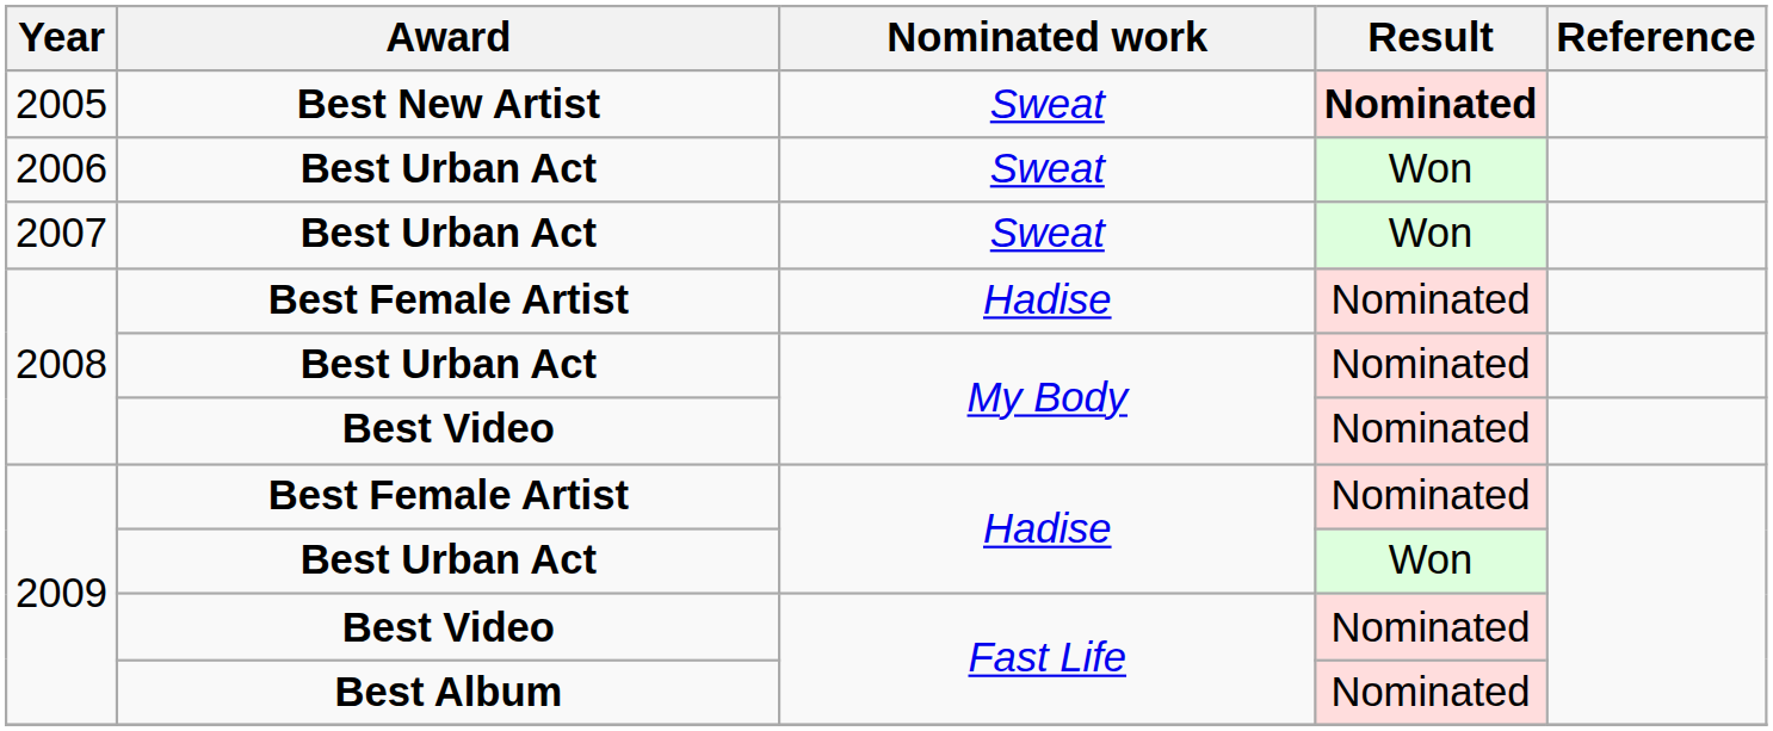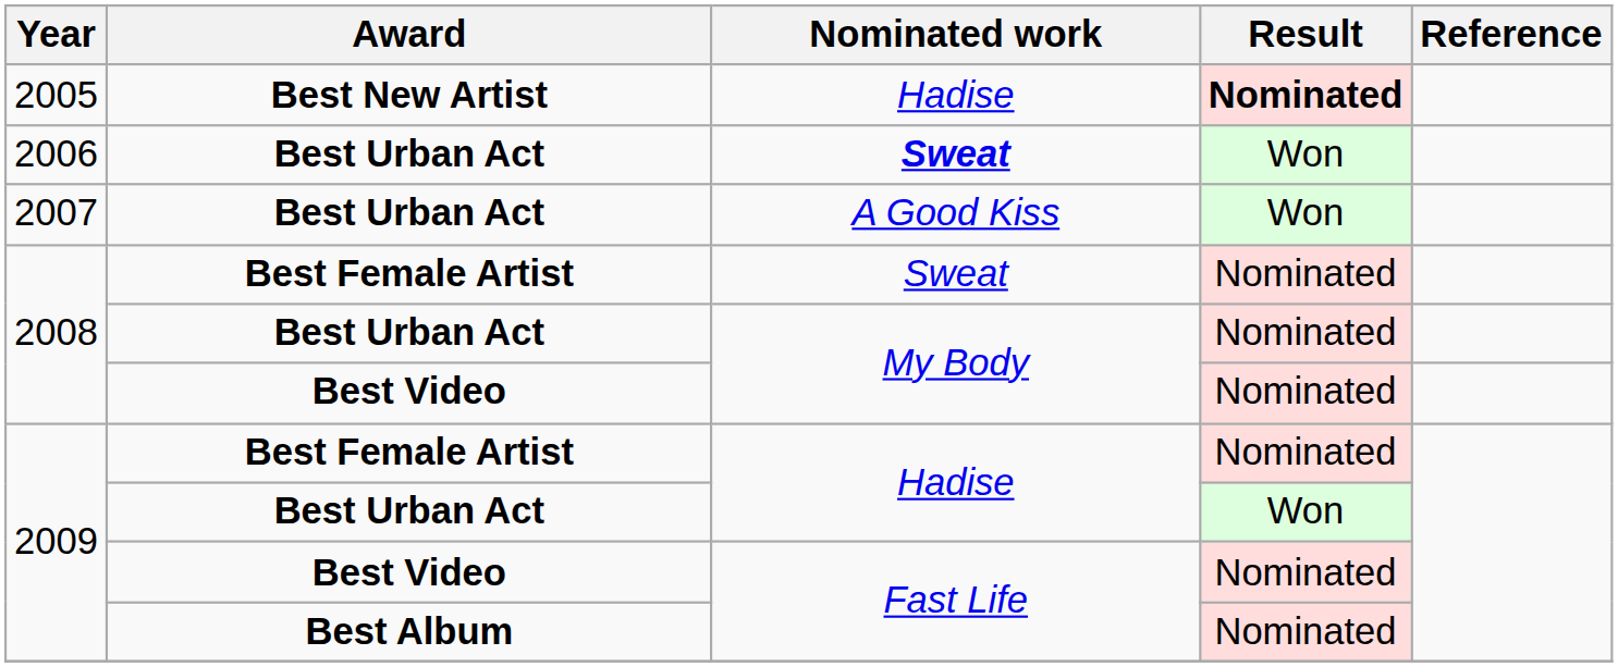 <table class="wikitable">
 <tr>
 <th>Year</th>
 <th>Award</th>
 <th>Nominated work</th>
 <th>Result</th>
 <th>Reference</th>
 </tr>
 <tr>
 <td>2005</td>
 <td width="250" align="center"><strong>Best New Artist</strong></td>
-<td width="200" align="center"><em><a href='#'>Sweat</a></em></td>
+<td width="200" align="center"><em><a href='#'>Hadise</a></em></td>
 <td align="center" width="75" style="background: #ffdddd"><strong>Nominated</strong></td>
 <td align="center"></td>
 </tr>
 <tr>
 <td>2006</td>
 <td width="250" align="center"><strong>Best Urban Act</strong></td>
-<td width="200" align="center"><em><a href='#'>Sweat</a></em></td>
+<td width="200" align="center"><strong><em><a href='#'>Sweat</a></em></strong></td>
 <td align="center" width="75" style="background: #ddffdd">Won</td>
 <td align="center"></td>
 </tr>
 <tr>
 <td>2007</td>
 <td width="250" align="center"><strong>Best Urban Act</strong></td>
-<td width="200" align="center"><em><a href='#'>Sweat</a></em></td>
+<td width="200" align="center"><em><a href='#'>A Good Kiss</a></em></td>
 <td align="center" width="75" style="background: #ddffdd">Won</td>
 <td align="center"></td>
 </tr>
 <tr>
 <td rowspan="3">2008</td>
 <td width="250" align="center"><strong>Best Female Artist</strong></td>
-<td width="200" align="center"><em><a href='#'>Hadise</a></em></td>
+<td width="200" align="center"><em><a href='#'>Sweat</a></em></td>
 <td align="center" width="75" style="background: #ffdddd">Nominated</td>
 <td align="center"></td>
 </tr>
 <tr>
 <td width="250" align="center"><strong>Best Urban Act</strong></td>
 <td width="200" rowspan="2" align="center"><em><a href='#'>My Body</a></em></td>
 <td align="center" width="75" style="background: #ffdddd">Nominated</td>
 <td align="center"></td>
 </tr>
 <tr>
 <td width="250" align="center"><strong>Best Video</strong></td>
 <td align="center" width="75" style="background: #ffdddd">Nominated</td>
 <td align="center"></td>
 </tr>
 <tr>
 <td rowspan="4">2009</td>
 <td width="250" align="center"><strong>Best Female Artist</strong></td>
 <td width="200" rowspan="2" align="center"><em><a href='#'>Hadise</a></em></td>
 <td align="center" width="75" style="background: #ffdddd">Nominated</td>
 <td rowspan="4" align="center"></td>
 </tr>
 <tr>
 <td width="250" align="center"><strong>Best Urban Act</strong></td>
 <td align="center" width="75" style="background: #ddffdd">Won</td>
 </tr>
 <tr>
 <td width="250" align="center"><strong>Best Video</strong></td>
 <td width="200" rowspan="2" align="center"><em><a href='#'>Fast Life</a></em></td>
 <td align="center" width="75" style="background: #ffdddd">Nominated</td>
 </tr>
 <tr>
 <td width="250" align="center"><strong>Best Album</strong></td>
 <td align="center" width="75" style="background: #ffdddd">Nominated</td>
 </tr>
 <tr>
 </tr>
 </table>
